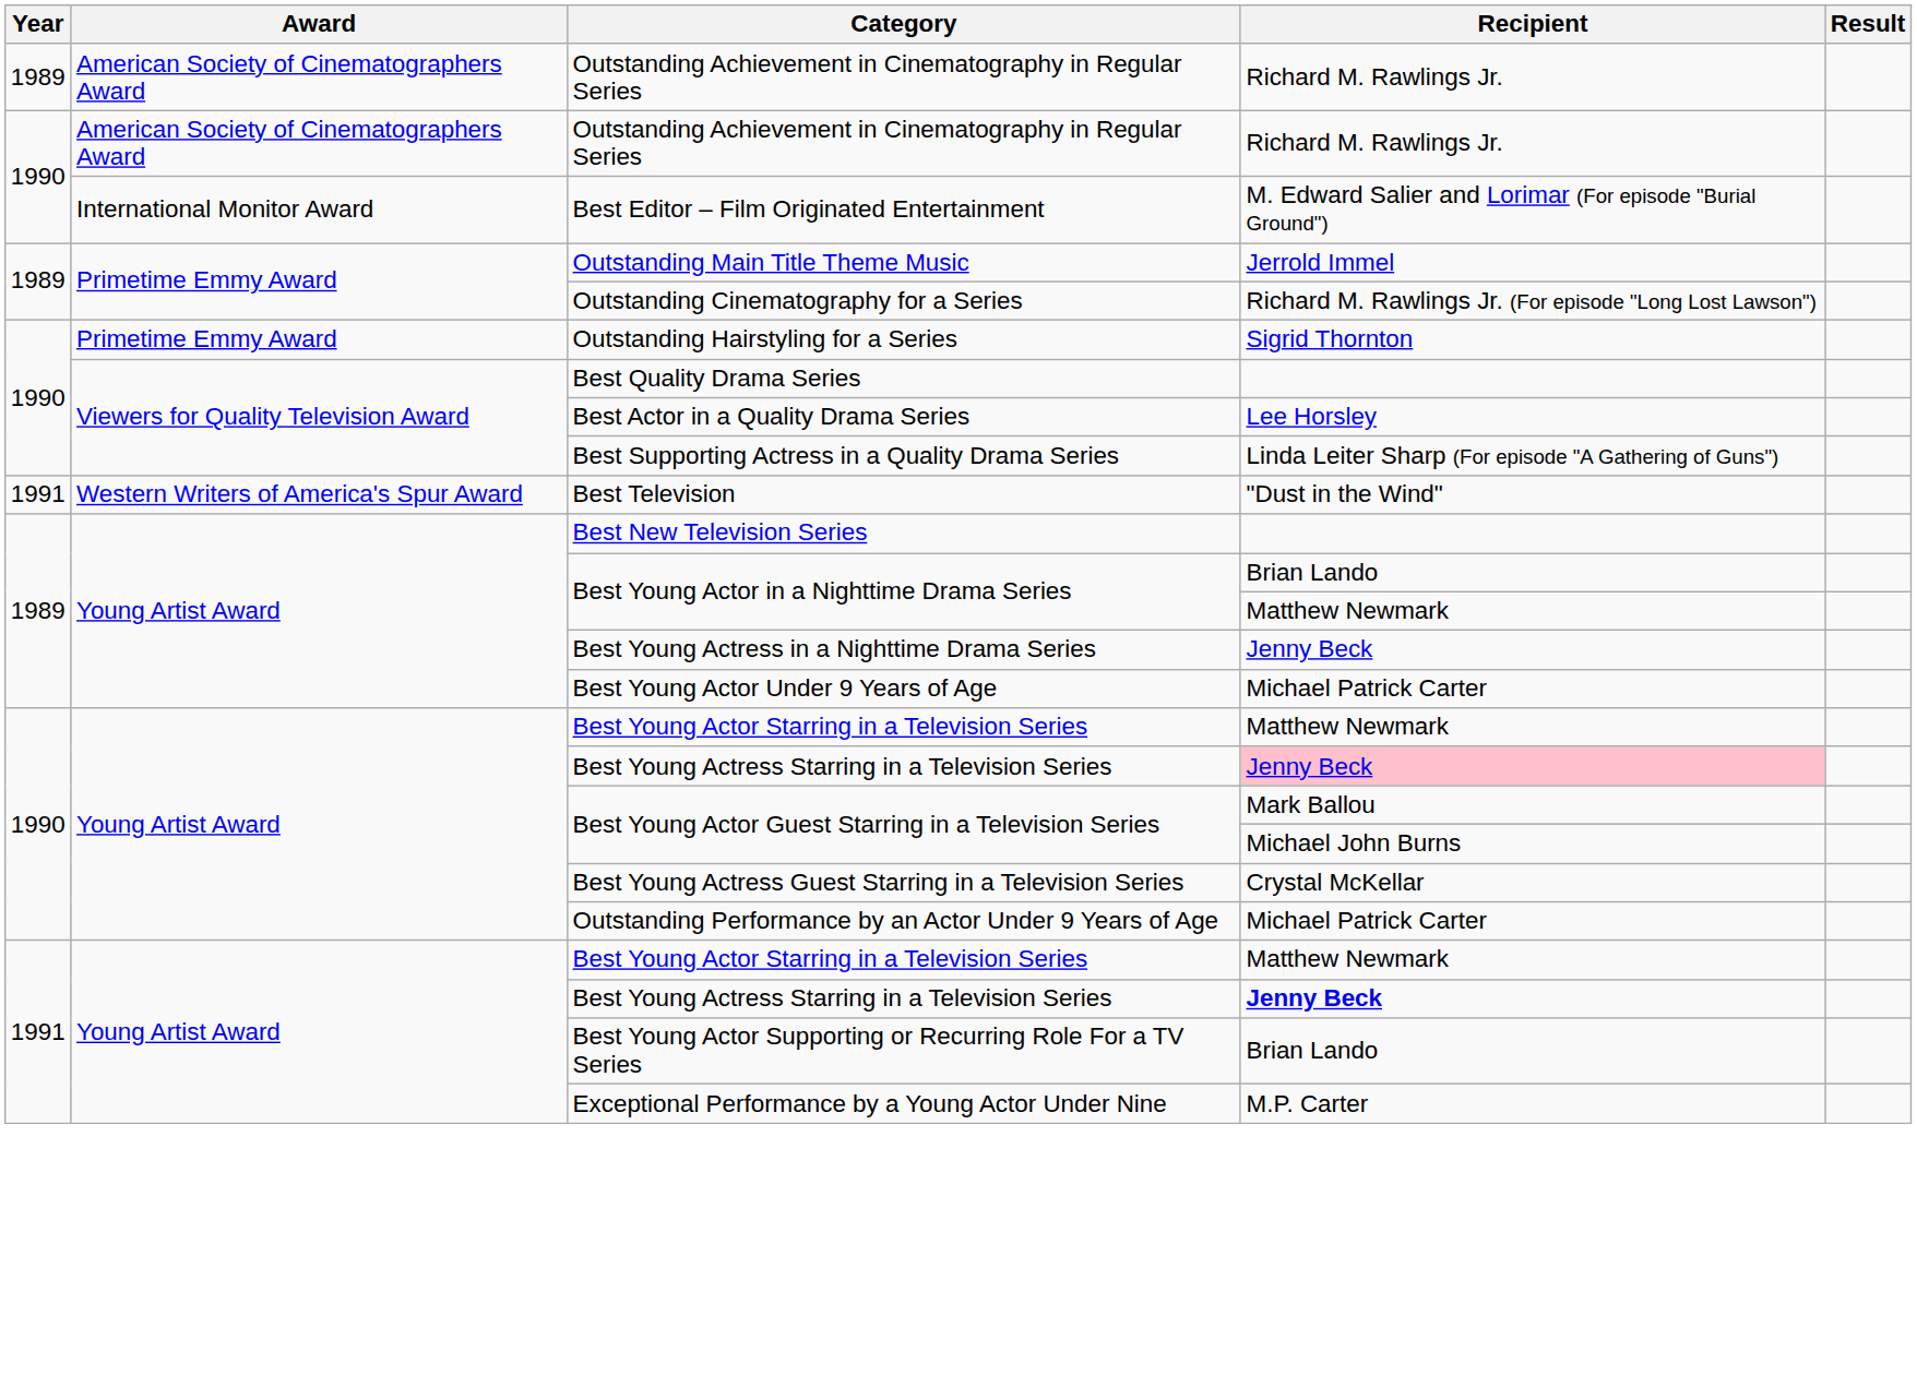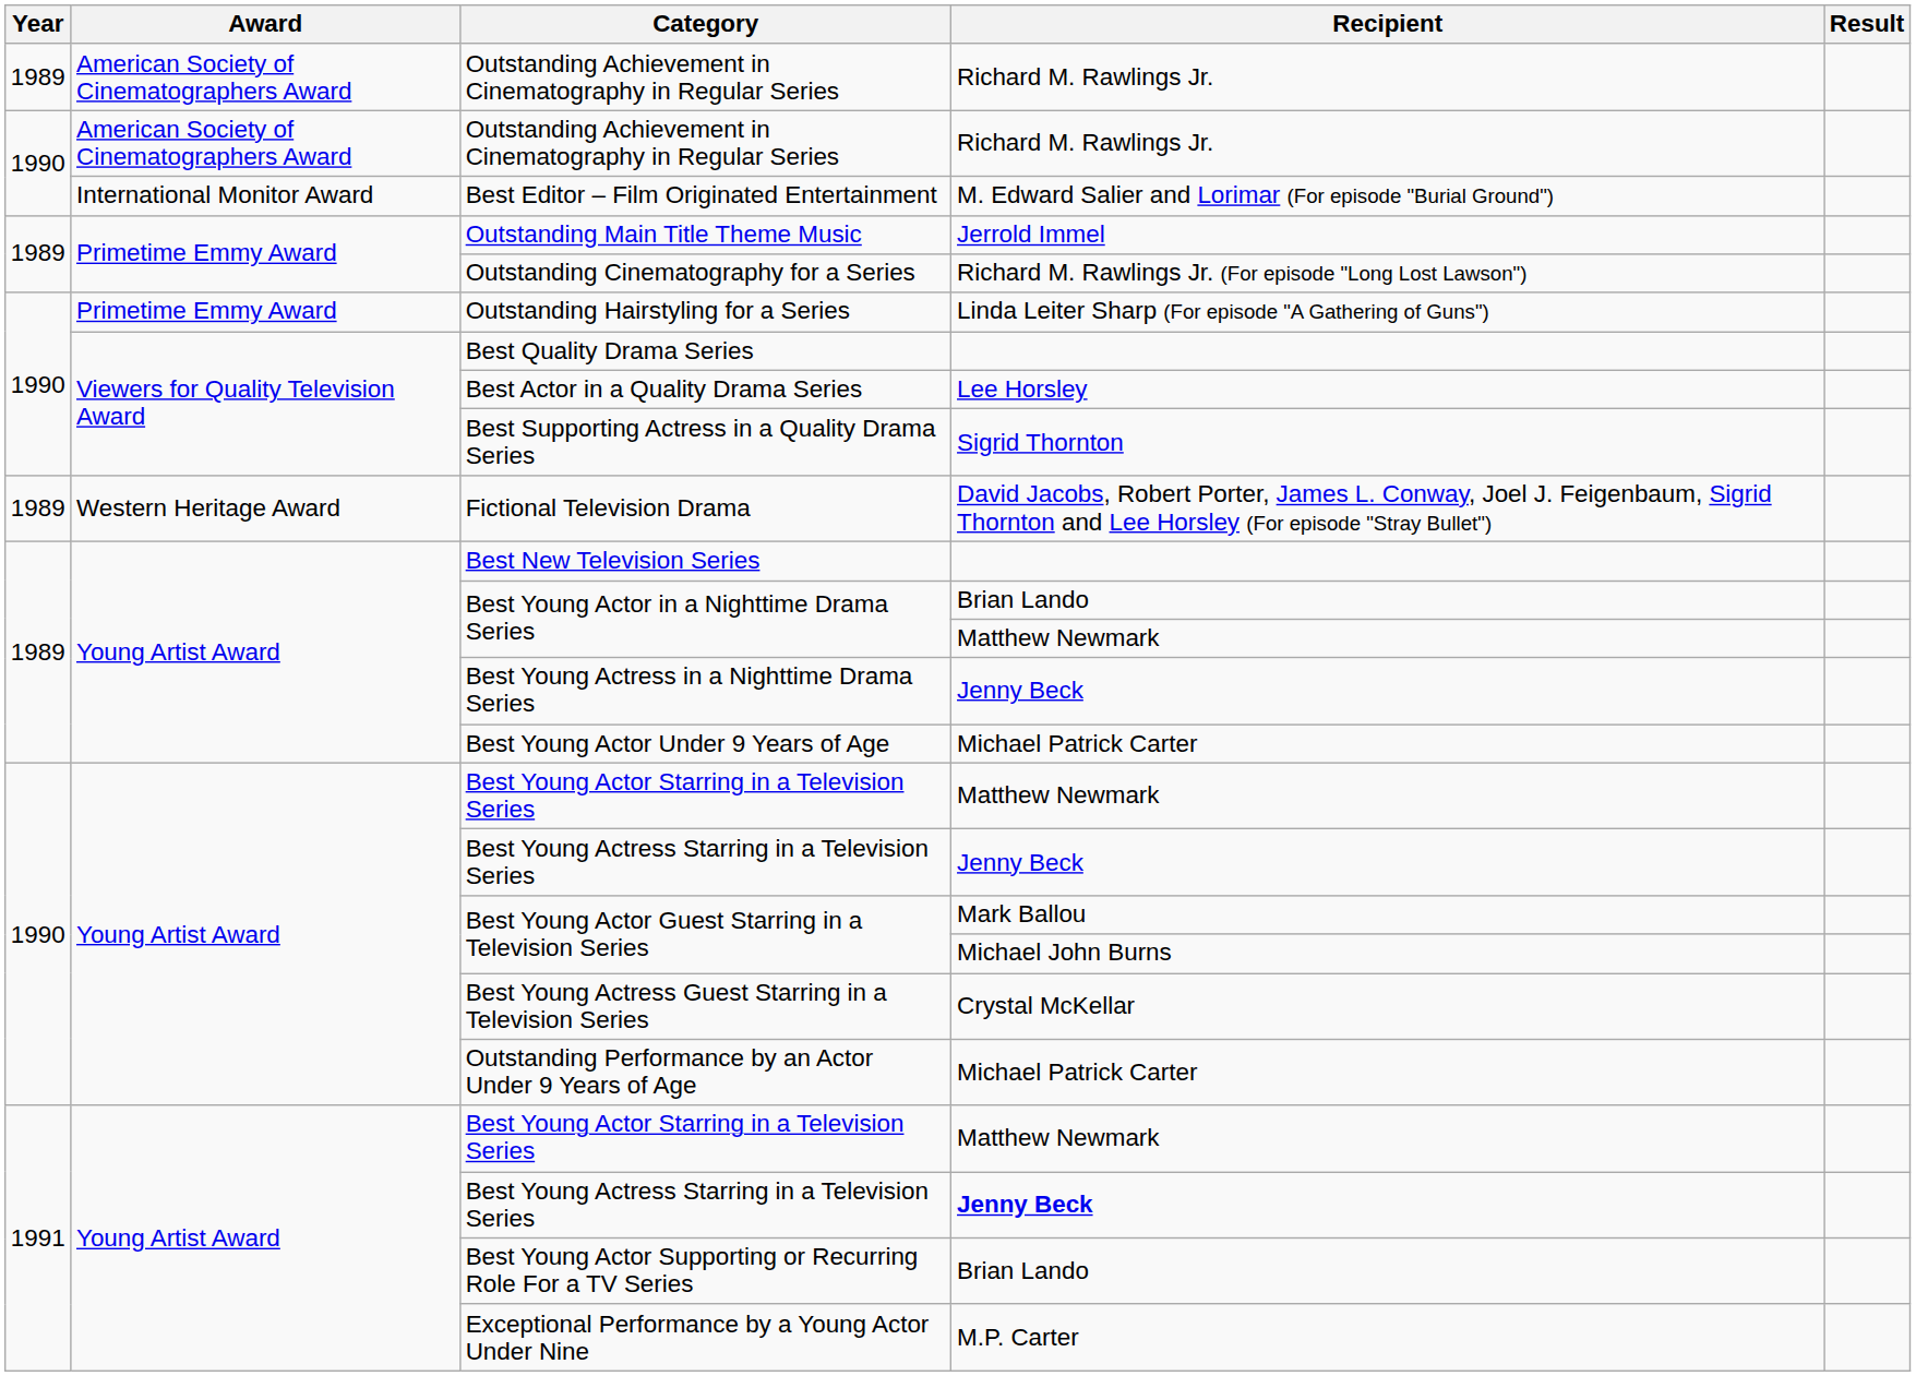 <table class="wikitable" border="1">
 <tr>
 <th>Year</th>
 <th>Award</th>
 <th>Category</th>
 <th>Recipient</th>
 <th>Result</th>
 </tr>
 <tr>
 <td>1989</td>
 <td><a href='#'>American Society of Cinematographers Award</a></td>
 <td>Outstanding Achievement in Cinematography in Regular Series</td>
 <td>Richard M. Rawlings Jr.</td>
 <td></td>
 </tr>
 <tr>
 <td rowspan=2>1990</td>
 <td><a href='#'>American Society of Cinematographers Award</a></td>
 <td>Outstanding Achievement in Cinematography in Regular Series</td>
 <td>Richard M. Rawlings Jr.</td>
 <td></td>
 </tr>
 <tr>
 <td>International Monitor Award</td>
 <td>Best Editor – Film Originated Entertainment</td>
 <td>M. Edward Salier and <a href='#'>Lorimar</a> <small>(For episode "Burial Ground")</small></td>
 <td></td>
 </tr>
 <tr>
 <td rowspan=2>1989</td>
 <td rowspan=2><a href='#'>Primetime Emmy Award</a></td>
 <td><a href='#'>Outstanding Main Title Theme Music</a></td>
 <td><a href='#'>Jerrold Immel</a></td>
 <td></td>
 </tr>
 <tr>
 <td>Outstanding Cinematography for a Series</td>
 <td>Richard M. Rawlings Jr. <small>(For episode "Long Lost Lawson")</small></td>
 <td></td>
 </tr>
 <tr>
 <td rowspan=4>1990</td>
 <td><a href='#'>Primetime Emmy Award</a></td>
 <td>Outstanding Hairstyling for a Series</td>
-<td><a href='#'>Sigrid Thornton</a></td>
+<td>Linda Leiter Sharp <small>(For episode "A Gathering of Guns")</small></td>
 <td></td>
 </tr>
 <tr>
 <td rowspan=3><a href='#'>Viewers for Quality Television Award</a></td>
 <td>Best Quality Drama Series</td>
 <td></td>
 <td></td>
 </tr>
 <tr>
 <td>Best Actor in a Quality Drama Series</td>
 <td><a href='#'>Lee Horsley</a></td>
 <td></td>
 </tr>
 <tr>
 <td>Best Supporting Actress in a Quality Drama Series</td>
-<td>Linda Leiter Sharp <small>(For episode "A Gathering of Guns")</small></td>
+<td><a href='#'>Sigrid Thornton</a></td>
 <td></td>
 </tr>
 <tr>
-<td>1991</td>
-<td><a href='#'>Western Writers of America's Spur Award</a></td>
-<td>Best Television</td>
-<td>"Dust in the Wind"</td>
+<td>1989</td>
+<td>Western Heritage Award</td>
+<td>Fictional Television Drama</td>
+<td><a href='#'>David Jacobs</a>, Robert Porter, <a href='#'>James L. Conway</a>, Joel J. Feigenbaum, <a href='#'>Sigrid Thornton</a> and <a href='#'>Lee Horsley</a> <small>(For episode "Stray Bullet")</small></td>
 <td></td>
 </tr>
 <tr>
 <td rowspan=5>1989</td>
 <td rowspan=5><a href='#'>Young Artist Award</a></td>
 <td><a href='#'>Best New Television Series</a></td>
 <td></td>
 <td></td>
 </tr>
 <tr>
 <td rowspan=2>Best Young Actor in a Nighttime Drama Series</td>
 <td>Brian Lando</td>
 <td></td>
 </tr>
 <tr>
 <td>Matthew Newmark</td>
 <td></td>
 </tr>
 <tr>
 <td>Best Young Actress in a Nighttime Drama Series</td>
 <td><a href='#'>Jenny Beck</a></td>
 <td></td>
 </tr>
 <tr>
 <td>Best Young Actor Under 9 Years of Age</td>
 <td>Michael Patrick Carter</td>
 <td></td>
 </tr>
 <tr>
 <td rowspan=6>1990</td>
 <td rowspan=6><a href='#'>Young Artist Award</a></td>
 <td><a href='#'>Best Young Actor Starring in a Television Series</a></td>
 <td>Matthew Newmark</td>
 <td></td>
 </tr>
 <tr>
 <td>Best Young Actress Starring in a Television Series</td>
-<td style="background: pink;"><a href='#'>Jenny Beck</a></td>
+<td><a href='#'>Jenny Beck</a></td>
 <td></td>
 </tr>
 <tr>
 <td rowspan=2>Best Young Actor Guest Starring in a Television Series</td>
 <td>Mark Ballou</td>
 <td></td>
 </tr>
 <tr>
 <td>Michael John Burns</td>
 <td></td>
 </tr>
 <tr>
 <td>Best Young Actress Guest Starring in a Television Series</td>
 <td>Crystal McKellar</td>
 <td></td>
 </tr>
 <tr>
 <td>Outstanding Performance by an Actor Under 9 Years of Age</td>
 <td>Michael Patrick Carter</td>
 <td></td>
 </tr>
 <tr>
 <td rowspan=4>1991</td>
 <td rowspan=4><a href='#'>Young Artist Award</a></td>
 <td><a href='#'>Best Young Actor Starring in a Television Series</a></td>
 <td>Matthew Newmark</td>
 <td></td>
 </tr>
 <tr>
 <td>Best Young Actress Starring in a Television Series</td>
 <td><strong><a href='#'>Jenny Beck</a></strong></td>
 <td></td>
 </tr>
 <tr>
 <td>Best Young Actor Supporting or Recurring Role For a TV Series</td>
 <td>Brian Lando</td>
 <td></td>
 </tr>
 <tr>
 <td>Exceptional Performance by a Young Actor Under Nine</td>
 <td>M.P. Carter</td>
 <td></td>
 </tr>
 </table>
